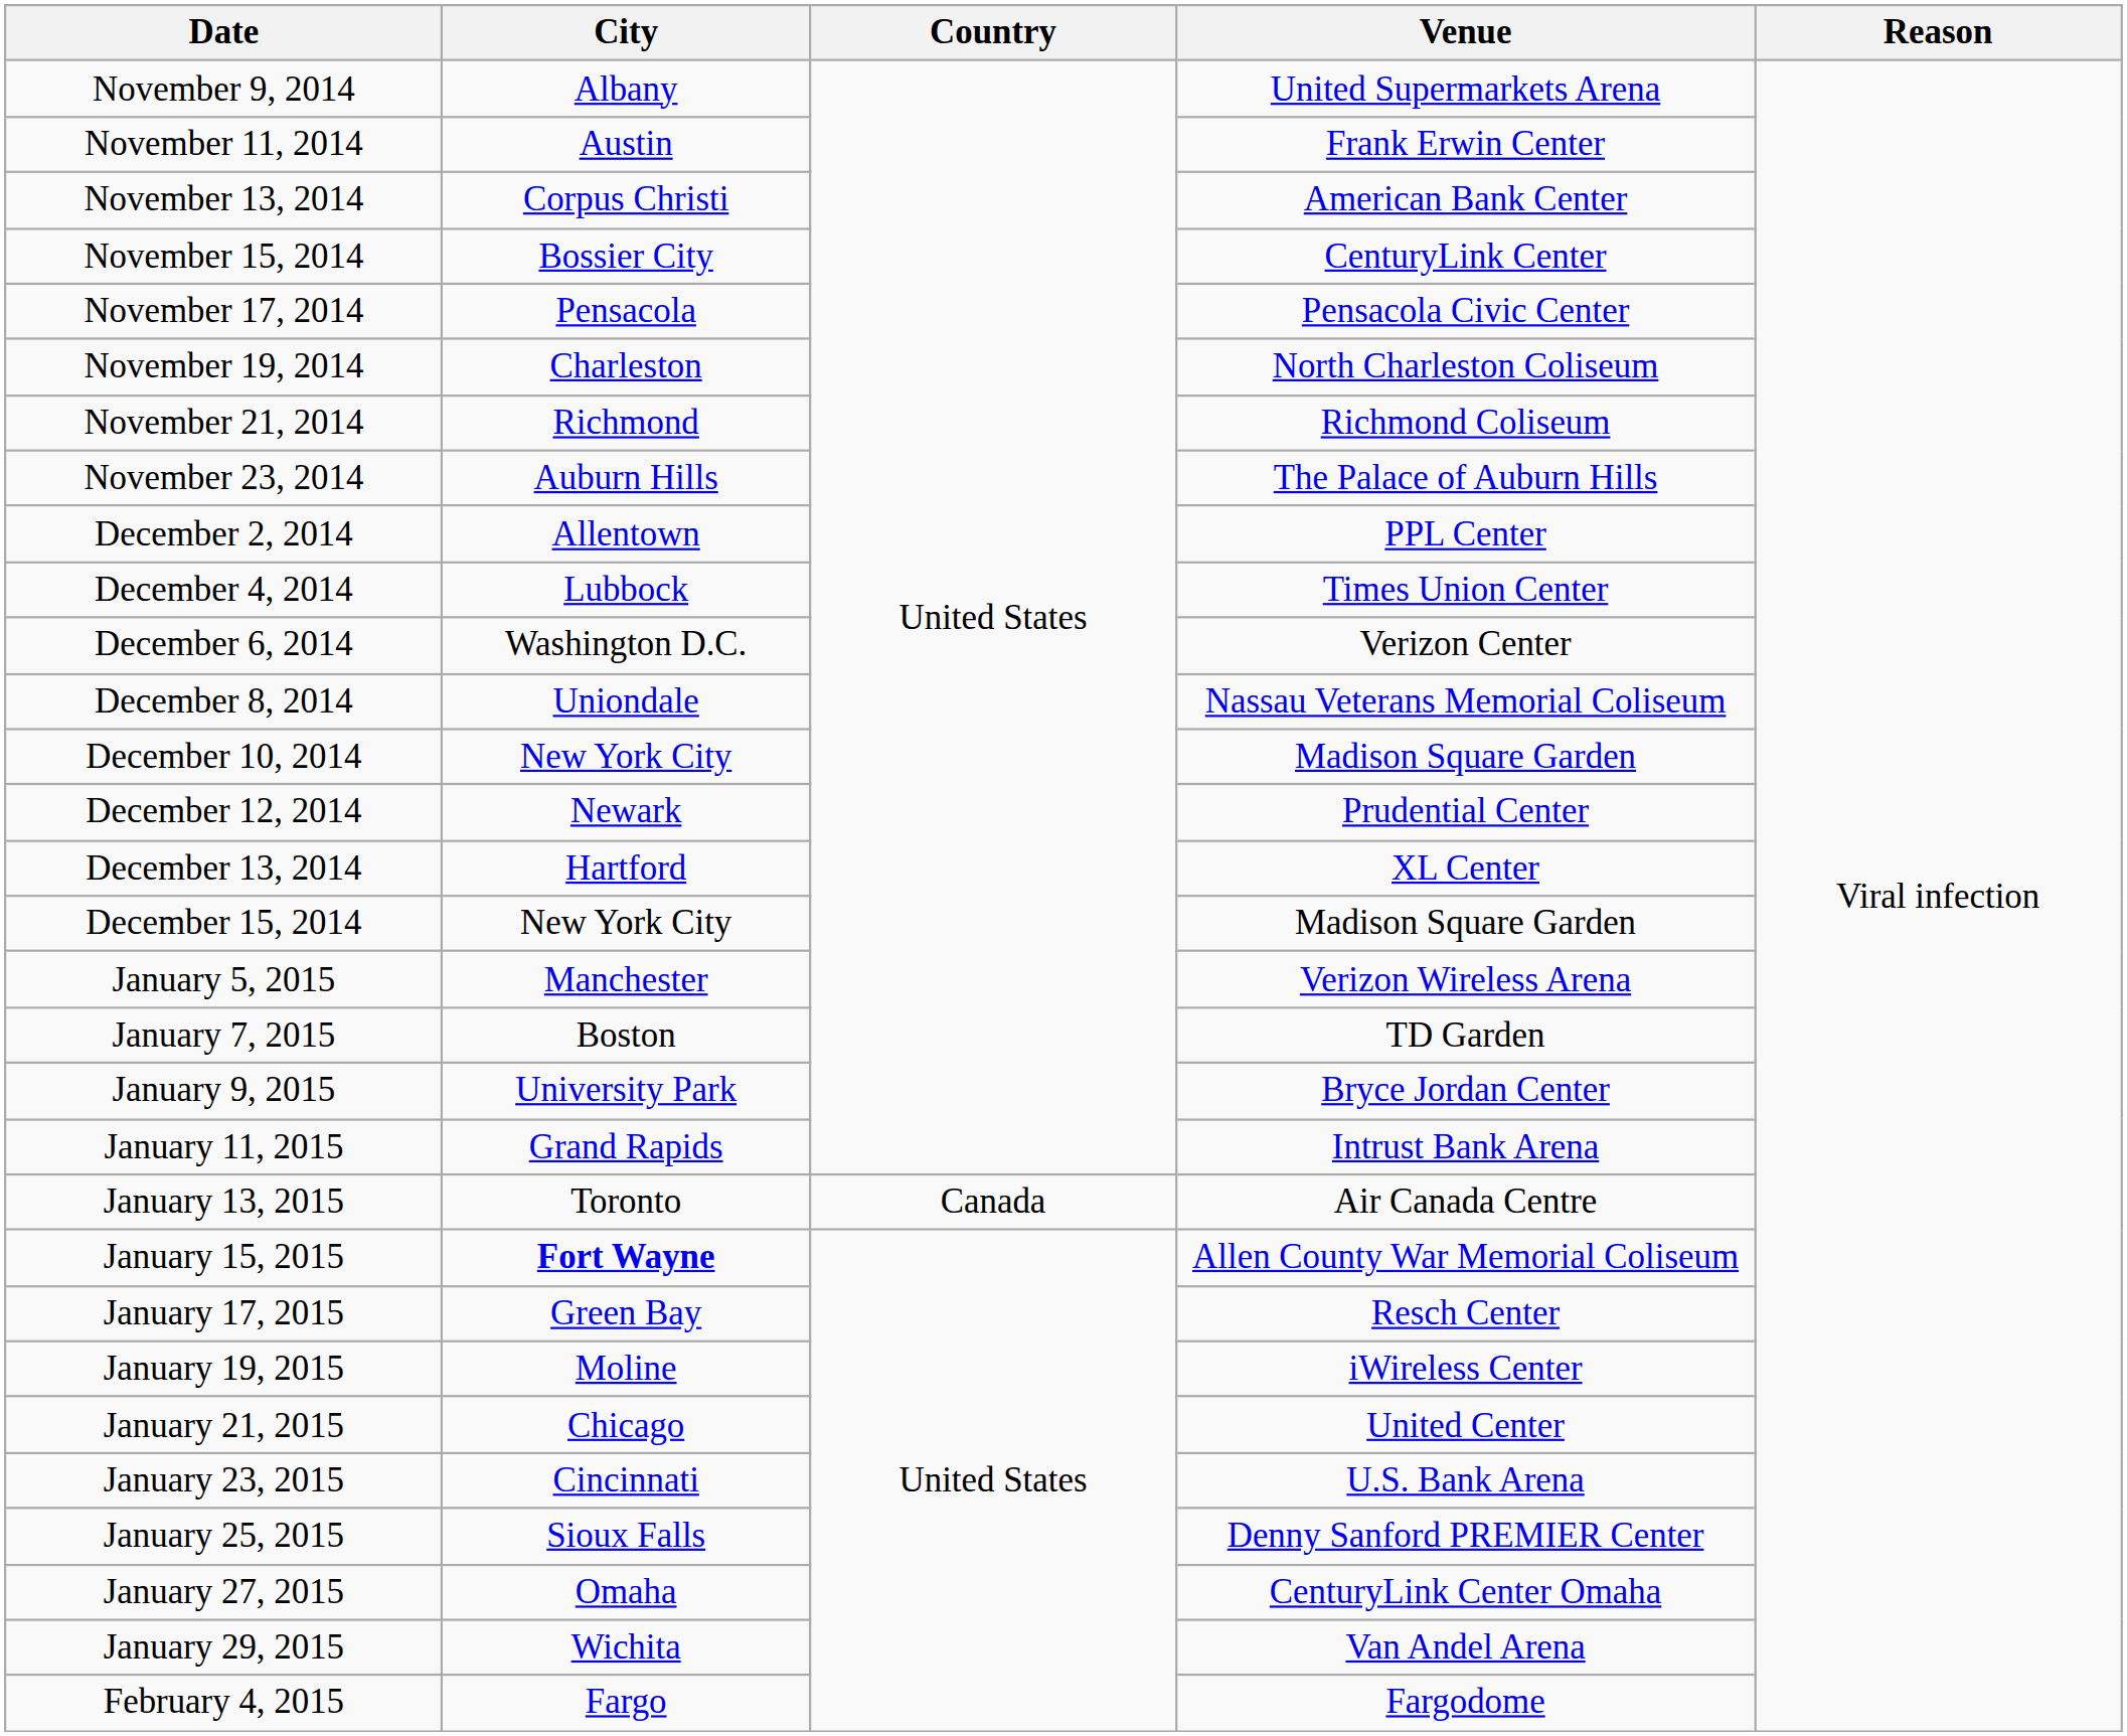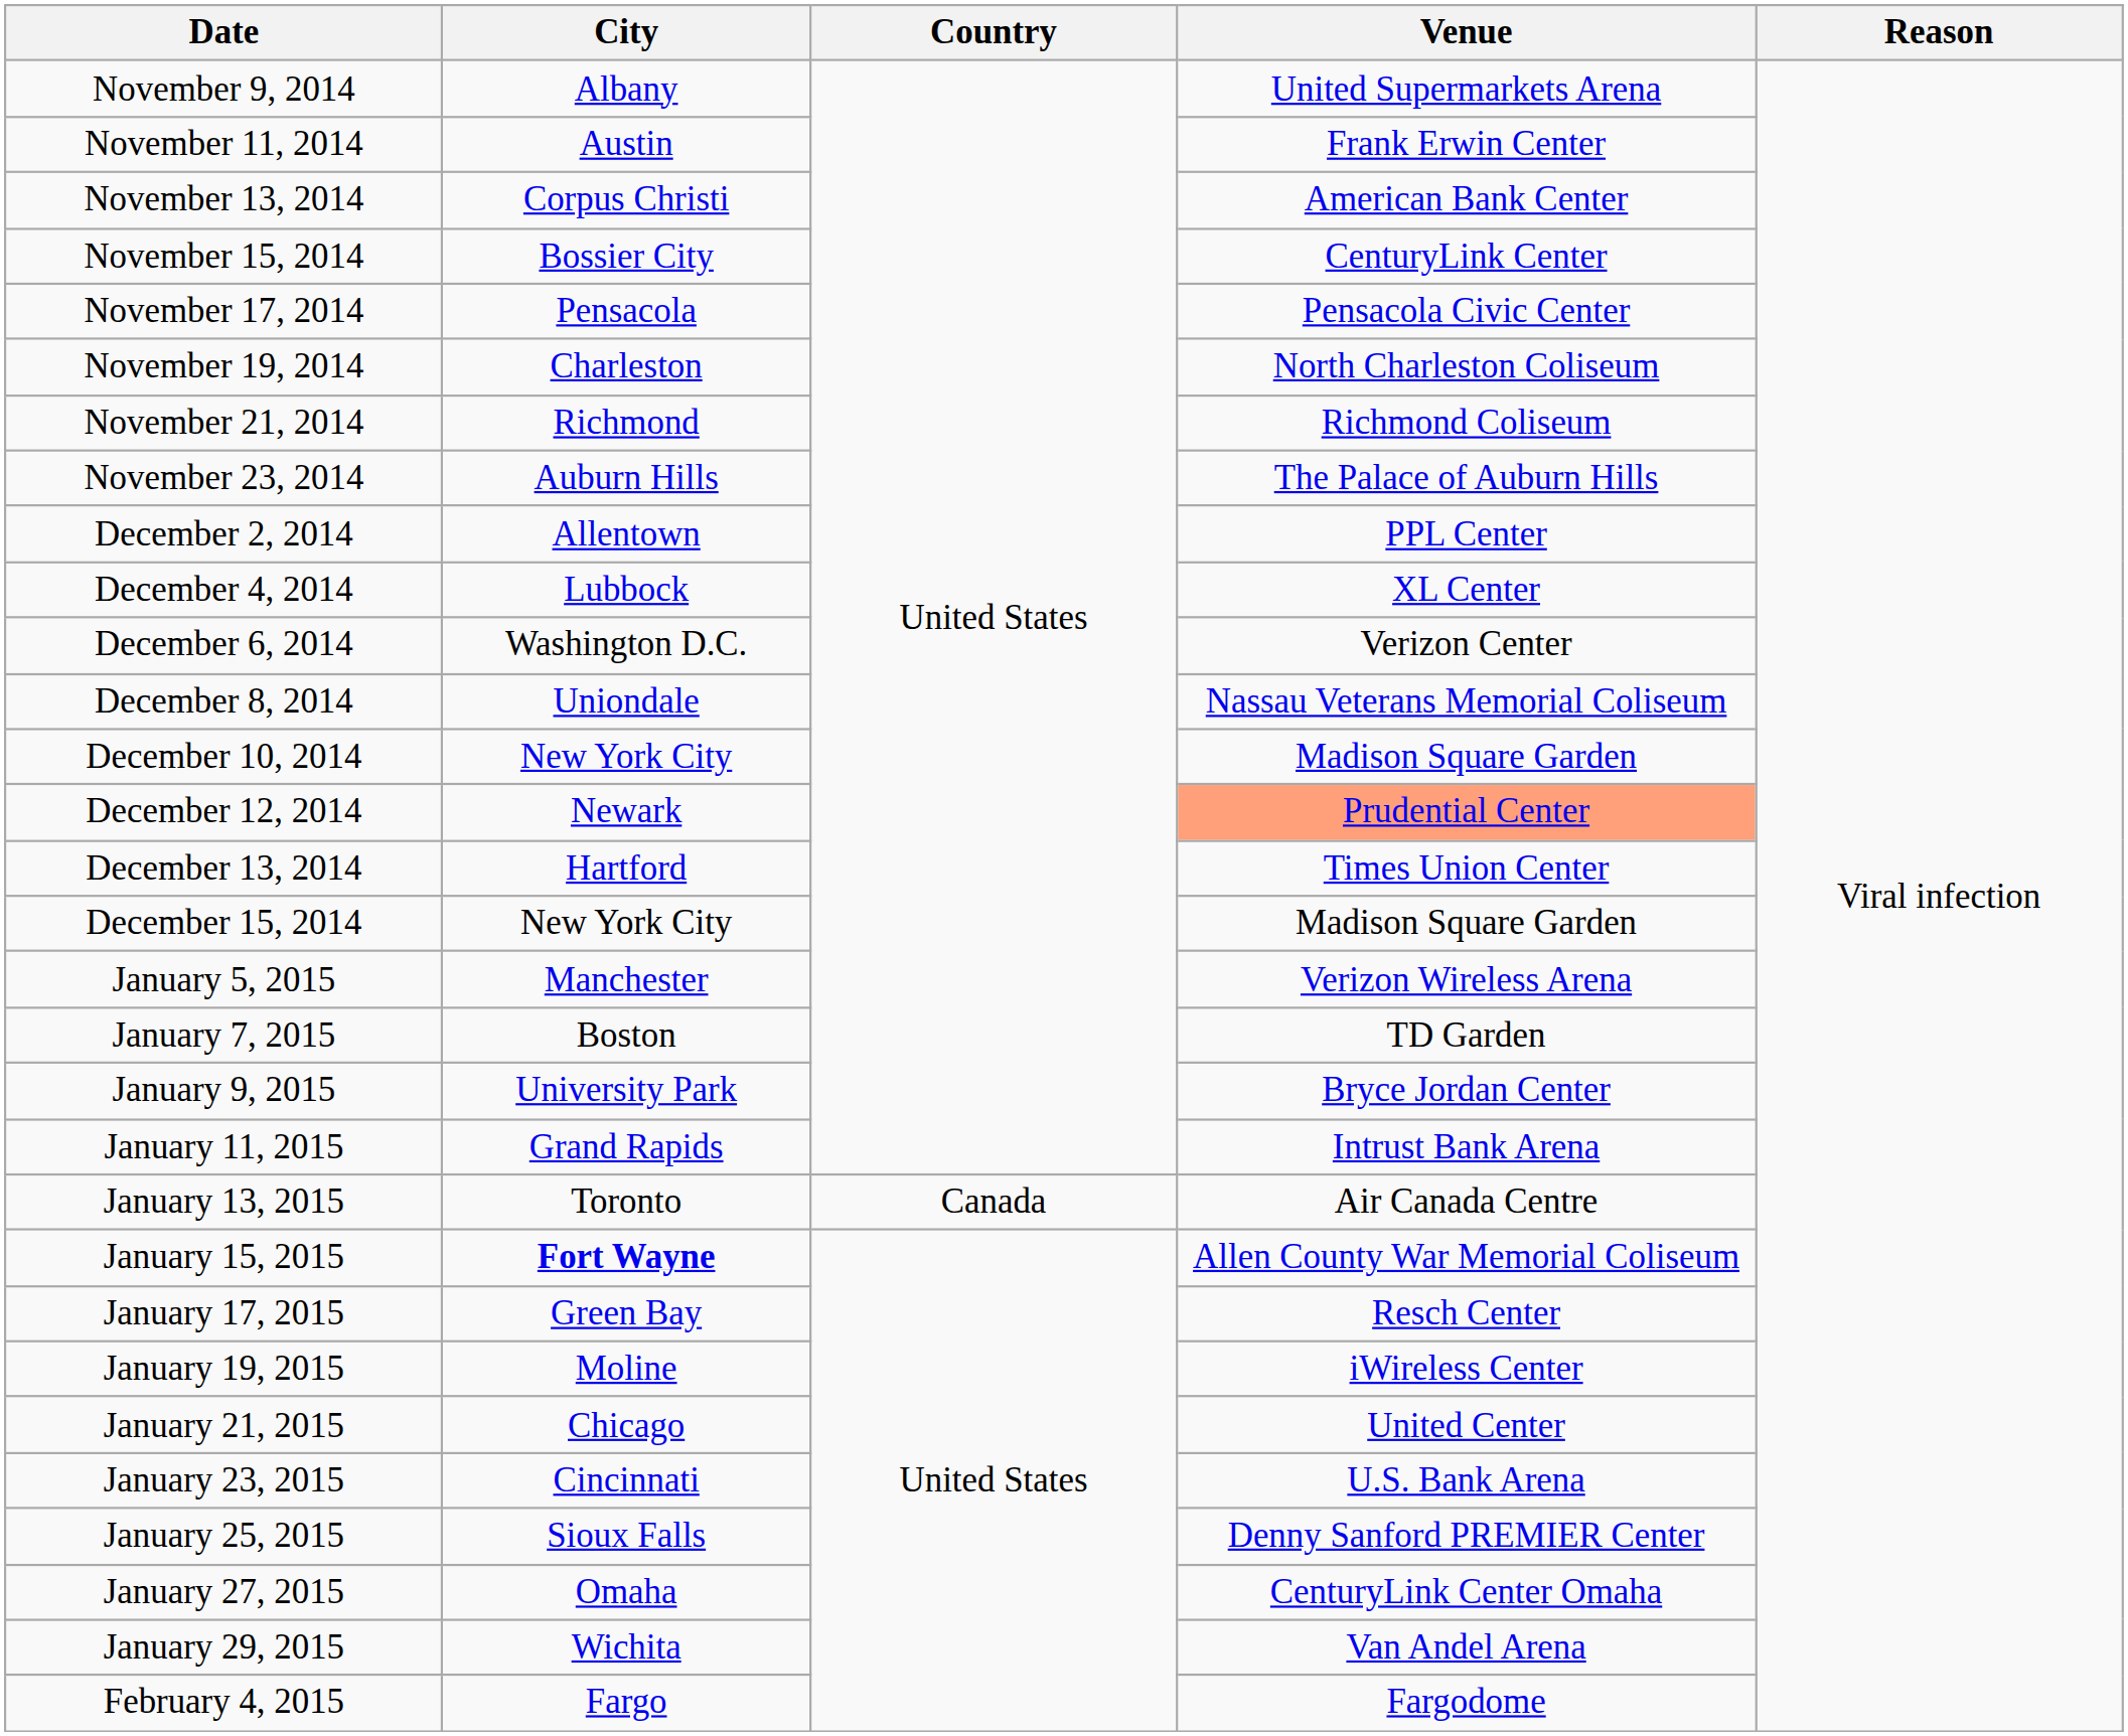 <table class="wikitable" style="text-align:center;">
 <tr>
 <th scope="col" style="width:12em;">Date</th>
 <th scope="col" style="width:10em;">City</th>
 <th scope="col" style="width:10em;">Country</th>
 <th scope="col" style="width:16em;">Venue</th>
 <th scope="col" style="width:10em;">Reason</th>
 </tr>
 <tr>
 <td>November 9, 2014</td>
 <td><a href='#'>Albany</a></td>
 <td rowspan="20">United States</td>
 <td><a href='#'>United Supermarkets Arena</a></td>
 <td rowspan="30">Viral infection</td>
 </tr>
 <tr>
 <td>November 11, 2014</td>
 <td><a href='#'>Austin</a></td>
 <td><a href='#'>Frank Erwin Center</a></td>
 </tr>
 <tr>
 <td>November 13, 2014</td>
 <td><a href='#'>Corpus Christi</a></td>
 <td><a href='#'>American Bank Center</a></td>
 </tr>
 <tr>
 <td>November 15, 2014</td>
 <td><a href='#'>Bossier City</a></td>
 <td><a href='#'>CenturyLink Center</a></td>
 </tr>
 <tr>
 <td>November 17, 2014</td>
 <td><a href='#'>Pensacola</a></td>
 <td><a href='#'>Pensacola Civic Center</a></td>
 </tr>
 <tr>
 <td>November 19, 2014</td>
 <td><a href='#'>Charleston</a></td>
 <td><a href='#'>North Charleston Coliseum</a></td>
 </tr>
 <tr>
 <td>November 21, 2014</td>
 <td><a href='#'>Richmond</a></td>
 <td><a href='#'>Richmond Coliseum</a></td>
 </tr>
 <tr>
 <td>November 23, 2014</td>
 <td><a href='#'>Auburn Hills</a></td>
 <td><a href='#'>The Palace of Auburn Hills</a></td>
 </tr>
 <tr>
 <td>December 2, 2014</td>
 <td><a href='#'>Allentown</a></td>
 <td><a href='#'>PPL Center</a></td>
 </tr>
 <tr>
 <td>December 4, 2014</td>
 <td><a href='#'>Lubbock</a></td>
-<td><a href='#'>Times Union Center</a></td>
+<td><a href='#'>XL Center</a></td>
 </tr>
 <tr>
 <td>December 6, 2014</td>
 <td>Washington D.C.</td>
 <td>Verizon Center</td>
 </tr>
 <tr>
 <td>December 8, 2014</td>
 <td><a href='#'>Uniondale</a></td>
 <td><a href='#'>Nassau Veterans Memorial Coliseum</a></td>
 </tr>
 <tr>
 <td>December 10, 2014</td>
 <td><a href='#'>New York City</a></td>
 <td><a href='#'>Madison Square Garden</a></td>
 </tr>
 <tr>
 <td>December 12, 2014</td>
 <td><a href='#'>Newark</a></td>
-<td><a href='#'>Prudential Center</a></td>
+<td style="background: lightsalmon;"><a href='#'>Prudential Center</a></td>
 </tr>
 <tr>
 <td>December 13, 2014</td>
 <td><a href='#'>Hartford</a></td>
-<td><a href='#'>XL Center</a></td>
+<td><a href='#'>Times Union Center</a></td>
 </tr>
 <tr>
 <td>December 15, 2014</td>
 <td>New York City</td>
 <td>Madison Square Garden</td>
 </tr>
 <tr>
 <td>January 5, 2015</td>
 <td><a href='#'>Manchester</a></td>
 <td><a href='#'>Verizon Wireless Arena</a></td>
 </tr>
 <tr>
 <td>January 7, 2015</td>
 <td>Boston</td>
 <td>TD Garden</td>
 </tr>
 <tr>
 <td>January 9, 2015</td>
 <td><a href='#'>University Park</a></td>
 <td><a href='#'>Bryce Jordan Center</a></td>
 </tr>
 <tr>
 <td>January 11, 2015</td>
 <td><a href='#'>Grand Rapids</a></td>
 <td><a href='#'>Intrust Bank Arena</a></td>
 </tr>
 <tr>
 <td>January 13, 2015</td>
 <td>Toronto</td>
 <td>Canada</td>
 <td>Air Canada Centre</td>
 </tr>
 <tr>
 <td>January 15, 2015</td>
 <td><strong><a href='#'>Fort Wayne</a></strong></td>
 <td rowspan="9">United States</td>
 <td><a href='#'>Allen County War Memorial Coliseum</a></td>
 </tr>
 <tr>
 <td>January 17, 2015</td>
 <td><a href='#'>Green Bay</a></td>
 <td><a href='#'>Resch Center</a></td>
 </tr>
 <tr>
 <td>January 19, 2015</td>
 <td><a href='#'>Moline</a></td>
 <td><a href='#'>iWireless Center</a></td>
 </tr>
 <tr>
 <td>January 21, 2015</td>
 <td><a href='#'>Chicago</a></td>
 <td><a href='#'>United Center</a></td>
 </tr>
 <tr>
 <td>January 23, 2015</td>
 <td><a href='#'>Cincinnati</a></td>
 <td><a href='#'>U.S. Bank Arena</a></td>
 </tr>
 <tr>
 <td>January 25, 2015</td>
 <td><a href='#'>Sioux Falls</a></td>
 <td><a href='#'>Denny Sanford PREMIER Center</a></td>
 </tr>
 <tr>
 <td>January 27, 2015</td>
 <td><a href='#'>Omaha</a></td>
 <td><a href='#'>CenturyLink Center Omaha</a></td>
 </tr>
 <tr>
 <td>January 29, 2015</td>
 <td><a href='#'>Wichita</a></td>
 <td><a href='#'>Van Andel Arena</a></td>
 </tr>
 <tr>
 <td>February 4, 2015</td>
 <td><a href='#'>Fargo</a></td>
 <td><a href='#'>Fargodome</a></td>
 </tr>
 <tr>
 </tr>
 </table>
